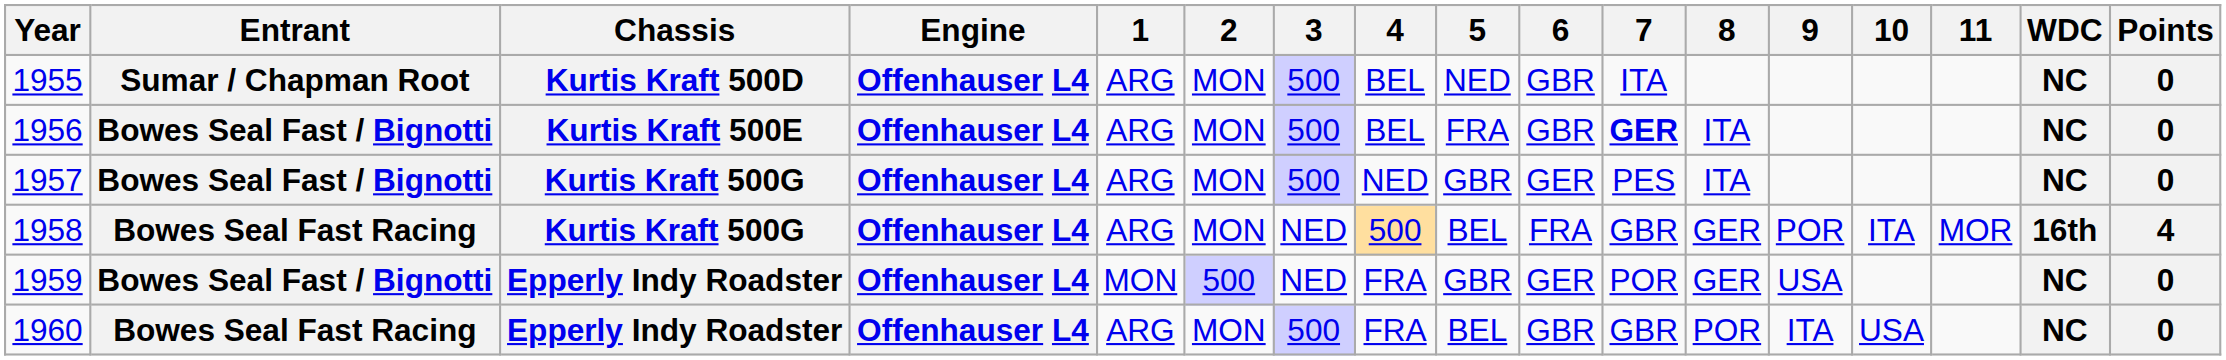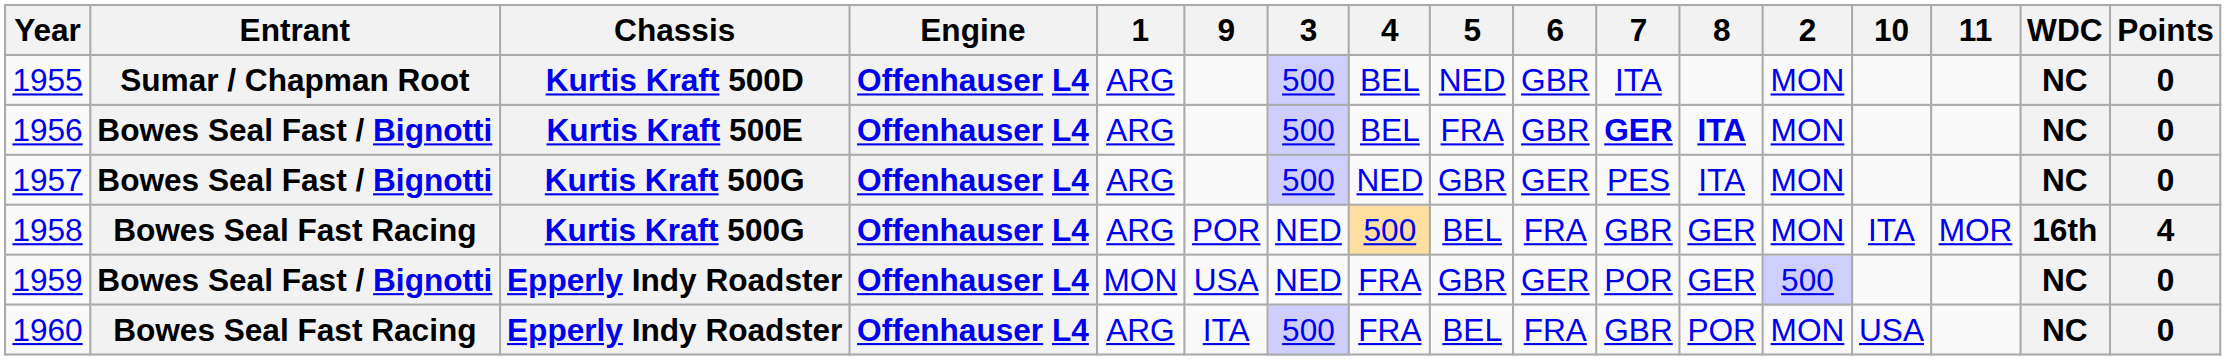 <table class="wikitable" style="text-align:center; font-size:95%">
 <tr>
 <th>Year</th>
 <th>Entrant</th>
 <th>Chassis</th>
 <th>Engine</th>
 <th>1</th>
-<th>2</th>
+<th>9</th>
 <th>3</th>
 <th>4</th>
 <th>5</th>
 <th>6</th>
 <th>7</th>
 <th>8</th>
-<th>9</th>
+<th>2</th>
 <th>10</th>
 <th>11</th>
 <th>WDC</th>
 <th>Points</th>
 </tr>
 <tr>
 <td><a href='#'>1955</a></td>
 <th>Sumar / Chapman Root</th>
 <th><a href='#'>Kurtis Kraft</a> 500D</th>
 <th><a href='#'>Offenhauser</a> <a href='#'>L4</a></th>
 <td><a href='#'>ARG</a><br></td>
-<td><a href='#'>MON</a><br></td>
+<td></td>
 <td style="background:#CFCFFF;"><a href='#'>500</a><br></td>
 <td><a href='#'>BEL</a><br></td>
 <td><a href='#'>NED</a><br></td>
 <td><a href='#'>GBR</a><br></td>
 <td><a href='#'>ITA</a><br></td>
 <td></td>
-<td></td>
+<td><a href='#'>MON</a><br></td>
 <td></td>
 <td></td>
 <th>NC</th>
 <th>0</th>
 </tr>
 <tr>
 <td><a href='#'>1956</a></td>
 <th>Bowes Seal Fast / <a href='#'>Bignotti</a></th>
 <th><a href='#'>Kurtis Kraft</a> 500E</th>
 <th><a href='#'>Offenhauser</a> <a href='#'>L4</a></th>
 <td><a href='#'>ARG</a><br></td>
-<td><a href='#'>MON</a><br></td>
+<td></td>
 <td style="background:#CFCFFF;"><a href='#'>500</a><br></td>
 <td><a href='#'>BEL</a><br></td>
 <td><a href='#'>FRA</a><br></td>
 <td><a href='#'>GBR</a><br></td>
 <td><strong><a href='#'>GER</a><br></strong></td>
-<td><a href='#'>ITA</a><br></td>
-<td></td>
+<td><strong><a href='#'>ITA</a><br></strong></td>
+<td><a href='#'>MON</a><br></td>
 <td></td>
 <td></td>
 <th>NC</th>
 <th>0</th>
 </tr>
 <tr>
 <td><a href='#'>1957</a></td>
 <th>Bowes Seal Fast / <a href='#'>Bignotti</a></th>
 <th><a href='#'>Kurtis Kraft</a> 500G</th>
 <th><a href='#'>Offenhauser</a> <a href='#'>L4</a></th>
 <td><a href='#'>ARG</a><br></td>
-<td><a href='#'>MON</a><br></td>
+<td></td>
 <td style="background:#CFCFFF;"><a href='#'>500</a><br></td>
 <td><a href='#'>NED</a><br></td>
 <td><a href='#'>GBR</a><br></td>
 <td><a href='#'>GER</a><br></td>
 <td><a href='#'>PES</a><br></td>
 <td><a href='#'>ITA</a><br></td>
-<td></td>
+<td><a href='#'>MON</a><br></td>
 <td></td>
 <td></td>
 <th>NC</th>
 <th>0</th>
 </tr>
 <tr>
 <td><a href='#'>1958</a></td>
 <th>Bowes Seal Fast Racing</th>
 <th><a href='#'>Kurtis Kraft</a> 500G</th>
 <th><a href='#'>Offenhauser</a> <a href='#'>L4</a></th>
 <td><a href='#'>ARG</a><br></td>
-<td><a href='#'>MON</a><br></td>
+<td><a href='#'>POR</a><br></td>
 <td><a href='#'>NED</a><br></td>
 <td style="background:#FFDF9F;"><a href='#'>500</a><br></td>
 <td><a href='#'>BEL</a><br></td>
 <td><a href='#'>FRA</a><br></td>
 <td><a href='#'>GBR</a><br></td>
 <td><a href='#'>GER</a><br></td>
-<td><a href='#'>POR</a><br></td>
+<td><a href='#'>MON</a><br></td>
 <td><a href='#'>ITA</a><br></td>
 <td><a href='#'>MOR</a><br></td>
 <th>16th</th>
 <th>4</th>
 </tr>
 <tr>
 <td><a href='#'>1959</a></td>
 <th>Bowes Seal Fast / <a href='#'>Bignotti</a></th>
 <th><a href='#'>Epperly</a> Indy Roadster</th>
 <th><a href='#'>Offenhauser</a> <a href='#'>L4</a></th>
 <td><a href='#'>MON</a><br></td>
-<td style="background:#CFCFFF;"><a href='#'>500</a><br></td>
+<td><a href='#'>USA</a><br></td>
 <td><a href='#'>NED</a><br></td>
 <td><a href='#'>FRA</a><br></td>
 <td><a href='#'>GBR</a><br></td>
 <td><a href='#'>GER</a><br></td>
 <td><a href='#'>POR</a><br></td>
 <td><a href='#'>GER</a><br></td>
-<td><a href='#'>USA</a><br></td>
+<td style="background:#CFCFFF;"><a href='#'>500</a><br></td>
 <td></td>
 <td></td>
 <th>NC</th>
 <th>0</th>
 </tr>
 <tr>
 <td><a href='#'>1960</a></td>
 <th>Bowes Seal Fast Racing</th>
 <th><a href='#'>Epperly</a> Indy Roadster</th>
 <th><a href='#'>Offenhauser</a> <a href='#'>L4</a></th>
 <td><a href='#'>ARG</a><br></td>
-<td><a href='#'>MON</a><br></td>
+<td><a href='#'>ITA</a><br></td>
 <td style="background:#CFCFFF;"><a href='#'>500</a><br></td>
 <td><a href='#'>FRA</a><br></td>
 <td><a href='#'>BEL</a><br></td>
-<td><a href='#'>GBR</a><br></td>
+<td><a href='#'>FRA</a><br></td>
 <td><a href='#'>GBR</a><br></td>
 <td><a href='#'>POR</a><br></td>
-<td><a href='#'>ITA</a><br></td>
+<td><a href='#'>MON</a><br></td>
 <td><a href='#'>USA</a><br></td>
 <td></td>
 <th>NC</th>
 <th>0</th>
 </tr>
 </table>
